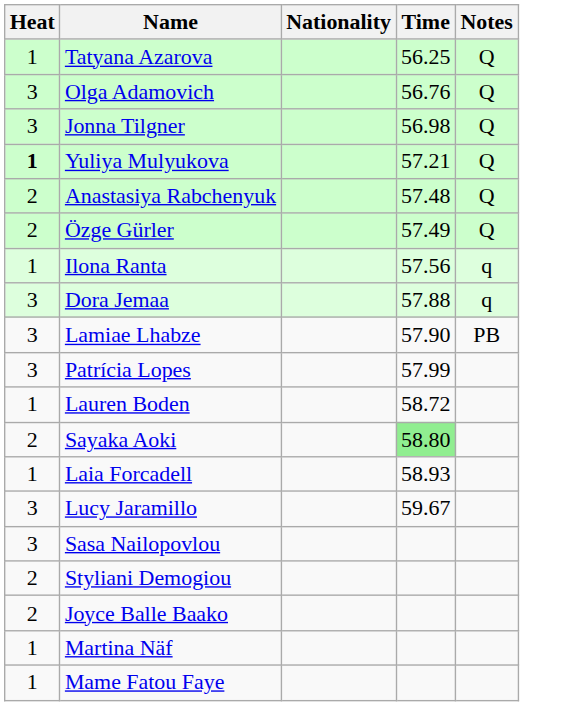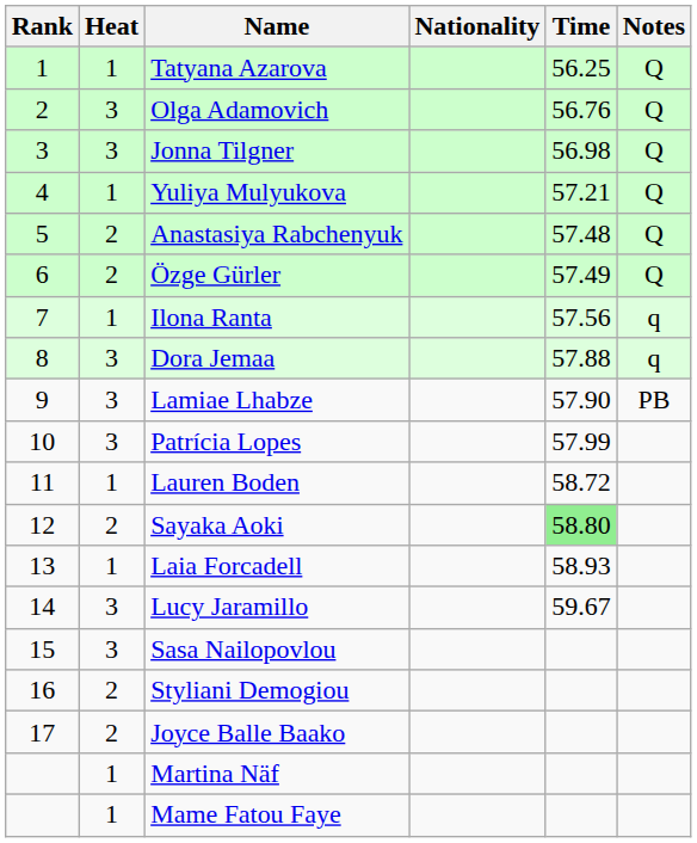 <table class="wikitable sortable" style="text-align:center">
 <tr>
+<th>Rank</th>
 <th>Heat</th>
 <th>Name</th>
 <th>Nationality</th>
 <th>Time</th>
 <th>Notes</th>
 </tr>
 <tr bgcolor=ccffcc>
 <td>1</td>
+<td>1</td>
 <td align=left><a href='#'>Tatyana Azarova</a></td>
 <td align=left></td>
 <td>56.25</td>
 <td>Q</td>
 </tr>
 <tr bgcolor=ccffcc>
+<td>2</td>
 <td>3</td>
 <td align=left><a href='#'>Olga Adamovich</a></td>
 <td align=left></td>
 <td>56.76</td>
 <td>Q</td>
 </tr>
 <tr bgcolor=ccffcc>
 <td>3</td>
+<td>3</td>
 <td align=left><a href='#'>Jonna Tilgner</a></td>
 <td align=left></td>
 <td>56.98</td>
 <td>Q</td>
 </tr>
 <tr bgcolor=ccffcc>
-<td><strong>1</strong></td>
+<td>4</td>
+<td>1</td>
 <td align=left><a href='#'>Yuliya Mulyukova</a></td>
 <td align=left></td>
 <td>57.21</td>
 <td>Q</td>
 </tr>
 <tr bgcolor=ccffcc>
+<td>5</td>
 <td>2</td>
 <td align=left><a href='#'>Anastasiya Rabchenyuk</a></td>
 <td align=left></td>
 <td>57.48</td>
 <td>Q</td>
 </tr>
 <tr bgcolor=ccffcc>
+<td>6</td>
 <td>2</td>
 <td align=left><a href='#'>Özge Gürler</a></td>
 <td align=left></td>
 <td>57.49</td>
 <td>Q</td>
 </tr>
 <tr bgcolor=ddffdd>
+<td>7</td>
 <td>1</td>
 <td align=left><a href='#'>Ilona Ranta</a></td>
 <td align=left></td>
 <td>57.56</td>
 <td>q</td>
 </tr>
 <tr bgcolor=ddffdd>
+<td>8</td>
 <td>3</td>
 <td align=left><a href='#'>Dora Jemaa</a></td>
 <td align=left></td>
 <td>57.88</td>
 <td>q</td>
 </tr>
 <tr>
+<td>9</td>
 <td>3</td>
 <td align=left><a href='#'>Lamiae Lhabze</a></td>
 <td align=left></td>
 <td>57.90</td>
 <td>PB</td>
 </tr>
 <tr>
+<td>10</td>
 <td>3</td>
 <td align=left><a href='#'>Patrícia Lopes</a></td>
 <td align=left></td>
 <td>57.99</td>
 <td></td>
 </tr>
 <tr>
+<td>11</td>
 <td>1</td>
 <td align=left><a href='#'>Lauren Boden</a></td>
 <td align=left></td>
 <td>58.72</td>
 <td></td>
 </tr>
 <tr>
+<td>12</td>
 <td>2</td>
 <td align=left><a href='#'>Sayaka Aoki</a></td>
 <td align=left></td>
 <td style="background: lightgreen;">58.80</td>
 <td></td>
 </tr>
 <tr>
+<td>13</td>
 <td>1</td>
 <td align=left><a href='#'>Laia Forcadell</a></td>
 <td align=left></td>
 <td>58.93</td>
 <td></td>
 </tr>
 <tr>
+<td>14</td>
 <td>3</td>
 <td align=left><a href='#'>Lucy Jaramillo</a></td>
 <td align=left></td>
 <td>59.67</td>
 <td></td>
 </tr>
 <tr>
+<td>15</td>
 <td>3</td>
 <td align=left><a href='#'>Sasa Nailopovlou</a></td>
 <td align=left></td>
 <td></td>
 <td></td>
 </tr>
 <tr>
+<td>16</td>
 <td>2</td>
 <td align=left><a href='#'>Styliani Demogiou</a></td>
 <td align=left></td>
 <td></td>
 <td></td>
 </tr>
 <tr>
+<td>17</td>
 <td>2</td>
 <td align=left><a href='#'>Joyce Balle Baako</a></td>
 <td align=left></td>
 <td></td>
 <td></td>
 </tr>
 <tr>
+<td></td>
 <td>1</td>
 <td align=left><a href='#'>Martina Näf</a></td>
 <td align=left></td>
 <td></td>
 <td></td>
 </tr>
 <tr>
+<td></td>
 <td>1</td>
 <td align=left><a href='#'>Mame Fatou Faye</a></td>
 <td align=left></td>
 <td></td>
 <td></td>
 </tr>
 </table>
